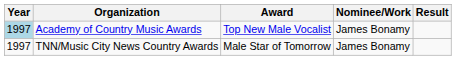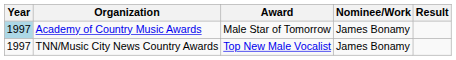 <table class="wikitable">
 <tr>
 <th>Year</th>
 <th>Organization</th>
 <th>Award</th>
 <th>Nominee/Work</th>
 <th>Result</th>
 </tr>
 <tr>
 <td style="background: lightblue;">1997</td>
 <td><a href='#'>Academy of Country Music Awards</a></td>
-<td><a href='#'>Top New Male Vocalist</a></td>
+<td>Male Star of Tomorrow</td>
 <td>James Bonamy</td>
 <td></td>
 </tr>
 <tr>
 <td>1997</td>
 <td>TNN/Music City News Country Awards</td>
-<td>Male Star of Tomorrow</td>
+<td><a href='#'>Top New Male Vocalist</a></td>
 <td>James Bonamy</td>
 <td></td>
 </tr>
 </table>
